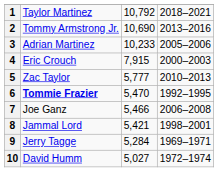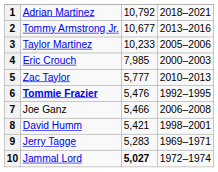 <table class=wikitable>
 <tr>
 </tr>
 <tr>
 <th>1</th>
-<td><a href='#'>Taylor Martinez</a></td>
+<td><a href='#'>Adrian Martinez</a></td>
 <td>10,792</td>
 <td>2018–2021</td>
 </tr>
 <tr>
 <th>2</th>
 <td><a href='#'>Tommy Armstrong Jr.</a></td>
-<td>10,690</td>
+<td>10,677</td>
 <td>2013–2016</td>
 </tr>
 <tr>
 <th>3</th>
-<td><a href='#'>Adrian Martinez</a></td>
+<td><a href='#'>Taylor Martinez</a></td>
 <td>10,233</td>
 <td>2005–2006</td>
 </tr>
 <tr>
 <th>4</th>
 <td><a href='#'>Eric Crouch</a></td>
-<td>7,915</td>
+<td>7,985</td>
 <td>2000–2003</td>
 </tr>
 <tr>
 <th>5</th>
 <td><a href='#'>Zac Taylor</a></td>
 <td>5,777</td>
 <td>2010–2013</td>
 </tr>
 <tr>
 <th>6</th>
 <td><strong><a href='#'>Tommie Frazier</a></strong></td>
-<td>5,470</td>
+<td>5,476</td>
 <td>1992–1995</td>
 </tr>
 <tr>
 <th>7</th>
 <td>Joe Ganz</td>
 <td>5,466</td>
 <td>2006–2008</td>
 </tr>
 <tr>
 <th>8</th>
-<td><a href='#'>Jammal Lord</a></td>
+<td><a href='#'>David Humm</a></td>
 <td>5,421</td>
 <td>1998–2001</td>
 </tr>
 <tr>
 <th>9</th>
 <td><a href='#'>Jerry Tagge</a></td>
-<td>5,284</td>
+<td>5,283</td>
 <td>1969–1971</td>
 </tr>
 <tr>
 <th>10</th>
-<td><a href='#'>David Humm</a></td>
-<td>5,027</td>
+<td><a href='#'>Jammal Lord</a></td>
+<td><strong>5,027</strong></td>
 <td>1972–1974</td>
 </tr>
 </table>
